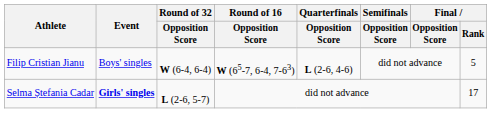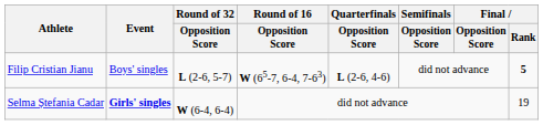 <table class=wikitable style="font-size:90%">
 <tr>
 <th rowspan=2>Athlete</th>
 <th rowspan=2>Event</th>
 <th>Round of 32</th>
 <th>Round of 16</th>
 <th>Quarterfinals</th>
 <th>Semifinals</th>
 <th colspan=2>Final / </th>
 </tr>
 <tr style="font-size:95%">
 <th>Opposition<br>Score</th>
 <th>Opposition<br>Score</th>
 <th>Opposition<br>Score</th>
 <th>Opposition<br>Score</th>
 <th>Opposition<br>Score</th>
 <th>Rank</th>
 </tr>
 <tr align=center>
 <td align=left><a href='#'>Filip Cristian Jianu</a></td>
 <td align=left><a href='#'>Boys' singles</a></td>
-<td><br><strong>W</strong> (6-4, 6-4)</td>
+<td><br><strong>L</strong> (2-6, 5-7)</td>
 <td><br><strong>W</strong> (6<sup>5</sup>-7, 6-4, 7-6<sup>3</sup>)</td>
 <td><br><strong>L</strong> (2-6, 4-6)</td>
 <td colspan=2>did not advance</td>
-<td>5</td>
+<td><strong>5</strong></td>
 </tr>
 <tr align=center>
 <td align=left><a href='#'>Selma Ștefania Cadar</a></td>
 <td align=left><strong><a href='#'>Girls' singles</a></strong></td>
-<td><br><strong>L</strong> (2-6, 5-7)</td>
+<td><br><strong>W</strong> (6-4, 6-4)</td>
 <td colspan=4>did not advance</td>
-<td>17</td>
+<td>19</td>
 </tr>
 </table>
